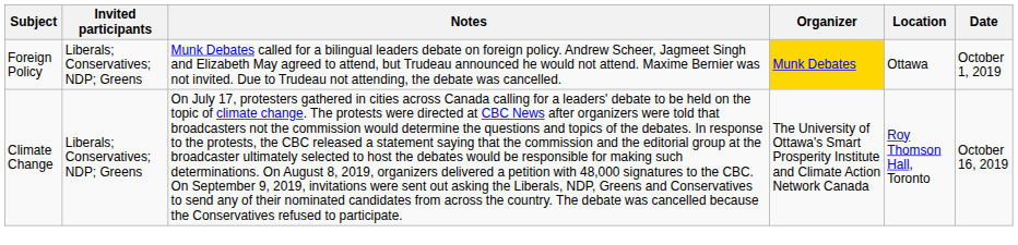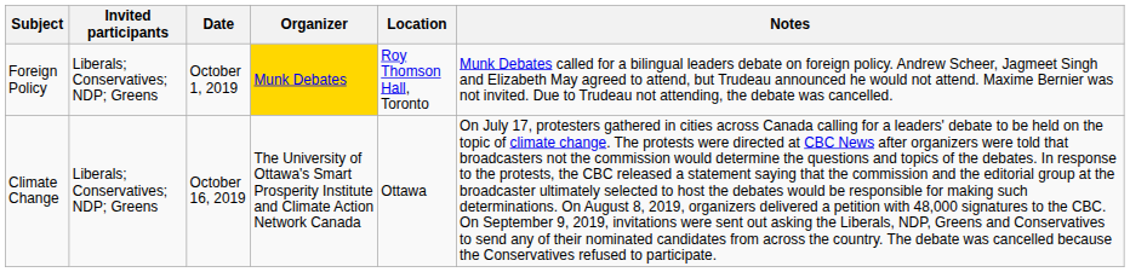 <table class="wikitable">
 <tr>
 <th>Subject</th>
 <th>Invited participants</th>
-<th>Notes</th>
+<th>Date</th>
 <th>Organizer</th>
 <th>Location</th>
-<th>Date</th>
+<th>Notes</th>
 </tr>
 <tr>
 <td>Foreign Policy</td>
 <td>Liberals; Conservatives; NDP; Greens</td>
+<td>October 1, 2019</td>
+<td style="background: gold;"><a href='#'>Munk Debates</a></td>
+<td><a href='#'>Roy Thomson Hall</a>, Toronto</td>
 <td><a href='#'>Munk Debates</a> called for a bilingual leaders debate on foreign policy.  Andrew Scheer, Jagmeet Singh and Elizabeth May agreed to attend, but Trudeau announced he would not attend. Maxime Bernier was not invited. Due to Trudeau not attending, the debate was cancelled.</td>
-<td style="background: gold;"><a href='#'>Munk Debates</a></td>
-<td>Ottawa</td>
-<td>October 1, 2019</td>
 </tr>
 <tr>
 <td>Climate Change</td>
 <td>Liberals; Conservatives; NDP; Greens</td>
+<td>October 16, 2019</td>
+<td>The University of Ottawa's Smart Prosperity Institute and Climate Action Network Canada</td>
+<td>Ottawa</td>
 <td>On July 17, protesters gathered in cities across Canada calling for a leaders' debate to be held on the topic of <a href='#'>climate change</a>.  The protests were directed at <a href='#'>CBC News</a> after organizers were told that broadcasters not the commission would determine the questions and topics of the debates.  In response to the protests, the CBC released a statement saying that the commission and the editorial group at the broadcaster ultimately selected to host the debates would be responsible for making such determinations. On August 8, 2019, organizers delivered a petition with 48,000 signatures to the CBC. On September 9, 2019, invitations were sent out asking the Liberals, NDP, Greens and Conservatives to send any of their nominated candidates from across the country. The debate was cancelled because the Conservatives refused to participate.</td>
-<td>The University of Ottawa's Smart Prosperity Institute and Climate Action Network Canada</td>
-<td><a href='#'>Roy Thomson Hall</a>, Toronto</td>
-<td>October 16, 2019</td>
 </tr>
 </table>
